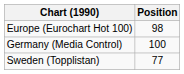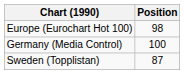 <table class="wikitable sortable">
 <tr>
 <th>Chart (1990)</th>
 <th>Position</th>
 </tr>
 <tr>
 <td>Europe (Eurochart Hot 100)</td>
 <td align="center">98</td>
 </tr>
 <tr>
 <td>Germany (Media Control)</td>
 <td align="center">100</td>
 </tr>
 <tr>
 <td>Sweden (Topplistan)</td>
-<td align="center">77</td>
+<td align="center">87</td>
 </tr>
 </table>
